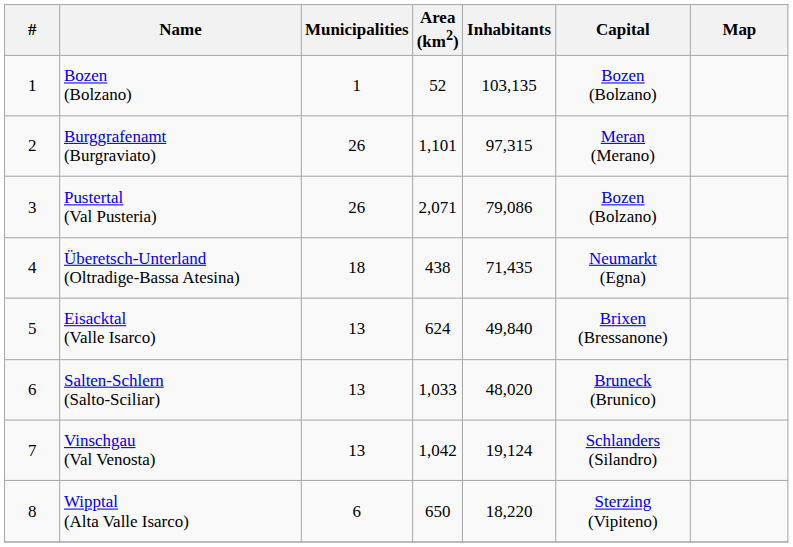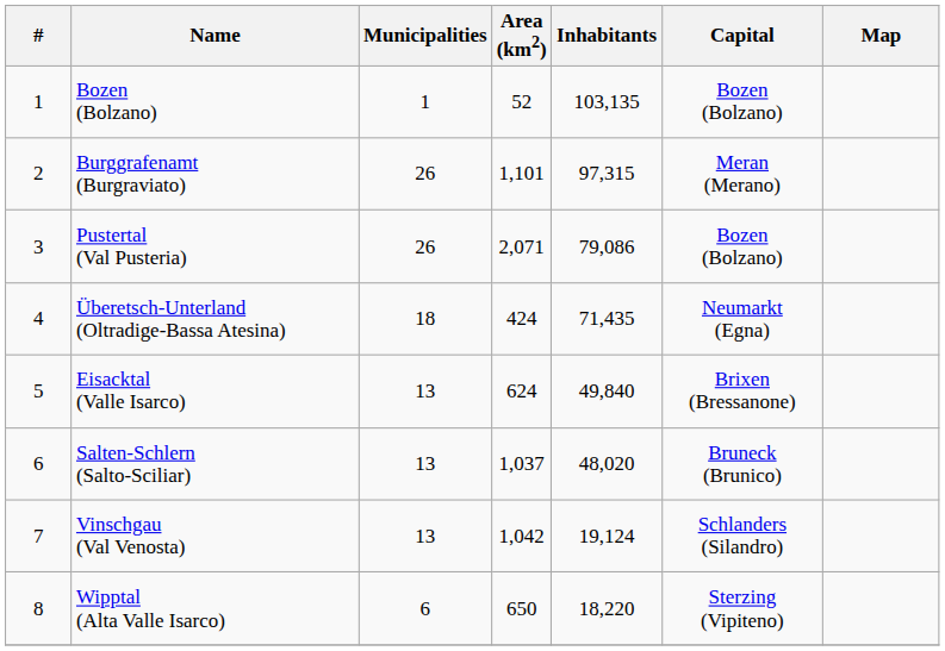 <table class="wikitable sortable">
 <tr>
 <th width=45>#</th>
 <th width=220>Name</th>
 <th width=40>Municipalities</th>
 <th width=40>Area (km<sup>2</sup>)</th>
 <th width=80>Inhabitants</th>
 <th width=120>Capital</th>
 <th class="unsortable" width=85>Map</th>
 </tr>
 <tr>
 <td height=50 align=center>1</td>
 <td><a href='#'>Bozen</a> <br> (Bolzano)</td>
 <td align=center>1</td>
 <td align=center>52</td>
 <td align=center>103,135</td>
 <td align=center><a href='#'>Bozen</a> <br> (Bolzano)</td>
 <td align=center></td>
 </tr>
 <tr>
 <td height=50 align=center>2</td>
 <td><a href='#'>Burggrafenamt</a> <br> (Burgraviato)</td>
 <td align=center>26</td>
 <td align=center>1,101</td>
 <td align=center>97,315</td>
 <td align=center><a href='#'>Meran</a> <br> (Merano)</td>
 <td align=center></td>
 </tr>
 <tr>
 <td height=50 align=center>3</td>
 <td><a href='#'>Pustertal</a> <br> (Val Pusteria)</td>
 <td align=center>26</td>
 <td align=center>2,071</td>
 <td align=center>79,086</td>
 <td align=center><a href='#'>Bozen</a> <br> (Bolzano)</td>
 <td align=center></td>
 </tr>
 <tr>
 <td height=50 align=center>4</td>
 <td><a href='#'>Überetsch-Unterland</a> <br> (Oltradige-Bassa Atesina)</td>
 <td align=center>18</td>
-<td align=center>438</td>
+<td align=center>424</td>
 <td align=center>71,435</td>
 <td align=center><a href='#'>Neumarkt</a> <br> (Egna)</td>
 <td align=center></td>
 </tr>
 <tr>
 <td height=50 align=center>5</td>
 <td><a href='#'>Eisacktal</a> <br> (Valle Isarco)</td>
 <td align=center>13</td>
 <td align=center>624</td>
 <td align=center>49,840</td>
 <td align=center><a href='#'>Brixen</a> <br> (Bressanone)</td>
 <td align=center></td>
 </tr>
 <tr>
 <td height=50 align=center>6</td>
 <td><a href='#'>Salten-Schlern</a> <br> (Salto-Sciliar)</td>
 <td align=center>13</td>
-<td align=center>1,033</td>
+<td align=center>1,037</td>
 <td align=center>48,020</td>
 <td align=center><a href='#'>Bruneck</a> <br> (Brunico)</td>
 <td align=center></td>
 </tr>
 <tr>
 <td height=50 align=center>7</td>
 <td><a href='#'>Vinschgau</a> <br> (Val Venosta)</td>
 <td align=center>13</td>
 <td align=center>1,042</td>
 <td align=center>19,124</td>
 <td align=center><a href='#'>Schlanders</a> <br> (Silandro)</td>
 <td align=center></td>
 </tr>
 <tr>
 <td height=50 align=center>8</td>
 <td><a href='#'>Wipptal</a> <br> (Alta Valle Isarco)</td>
 <td align=center>6</td>
 <td align=center>650</td>
 <td align=center>18,220</td>
 <td align=center><a href='#'>Sterzing</a> <br> (Vipiteno)</td>
 <td align=center></td>
 </tr>
 <tr>
 </tr>
 </table>
